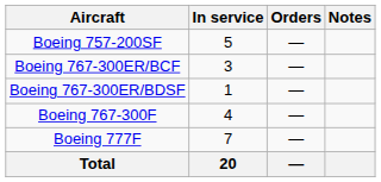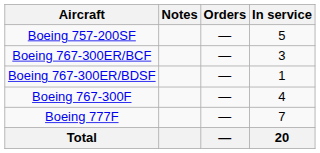 <table class="wikitable" style="margin:0.5em auto; text-align:center">
 <tr>
 <th>Aircraft</th>
+<th>Notes</th>
+<th>Orders</th>
 <th>In service</th>
-<th>Orders</th>
-<th>Notes</th>
 </tr>
 <tr>
 <td><a href='#'>Boeing 757-200SF</a></td>
+<td></td>
+<td>—</td>
 <td>5</td>
-<td>—</td>
-<td></td>
 </tr>
 <tr>
 <td><a href='#'>Boeing 767-300ER/BCF</a></td>
+<td></td>
+<td>—</td>
 <td>3</td>
-<td>—</td>
-<td></td>
 </tr>
 <tr>
 <td><a href='#'>Boeing 767-300ER/BDSF</a></td>
+<td></td>
+<td>—</td>
 <td>1</td>
-<td>—</td>
-<td></td>
 </tr>
 <tr>
 <td><a href='#'>Boeing 767-300F</a></td>
+<td></td>
+<td>—</td>
 <td>4</td>
-<td>—</td>
-<td></td>
 </tr>
 <tr>
 <td><a href='#'>Boeing 777F</a></td>
+<td></td>
+<td>—</td>
 <td>7</td>
-<td>—</td>
-<td></td>
 </tr>
 <tr>
 <th>Total</th>
+<th></th>
+<th>—</th>
 <th>20</th>
-<th>—</th>
-<th></th>
 </tr>
 </table>
